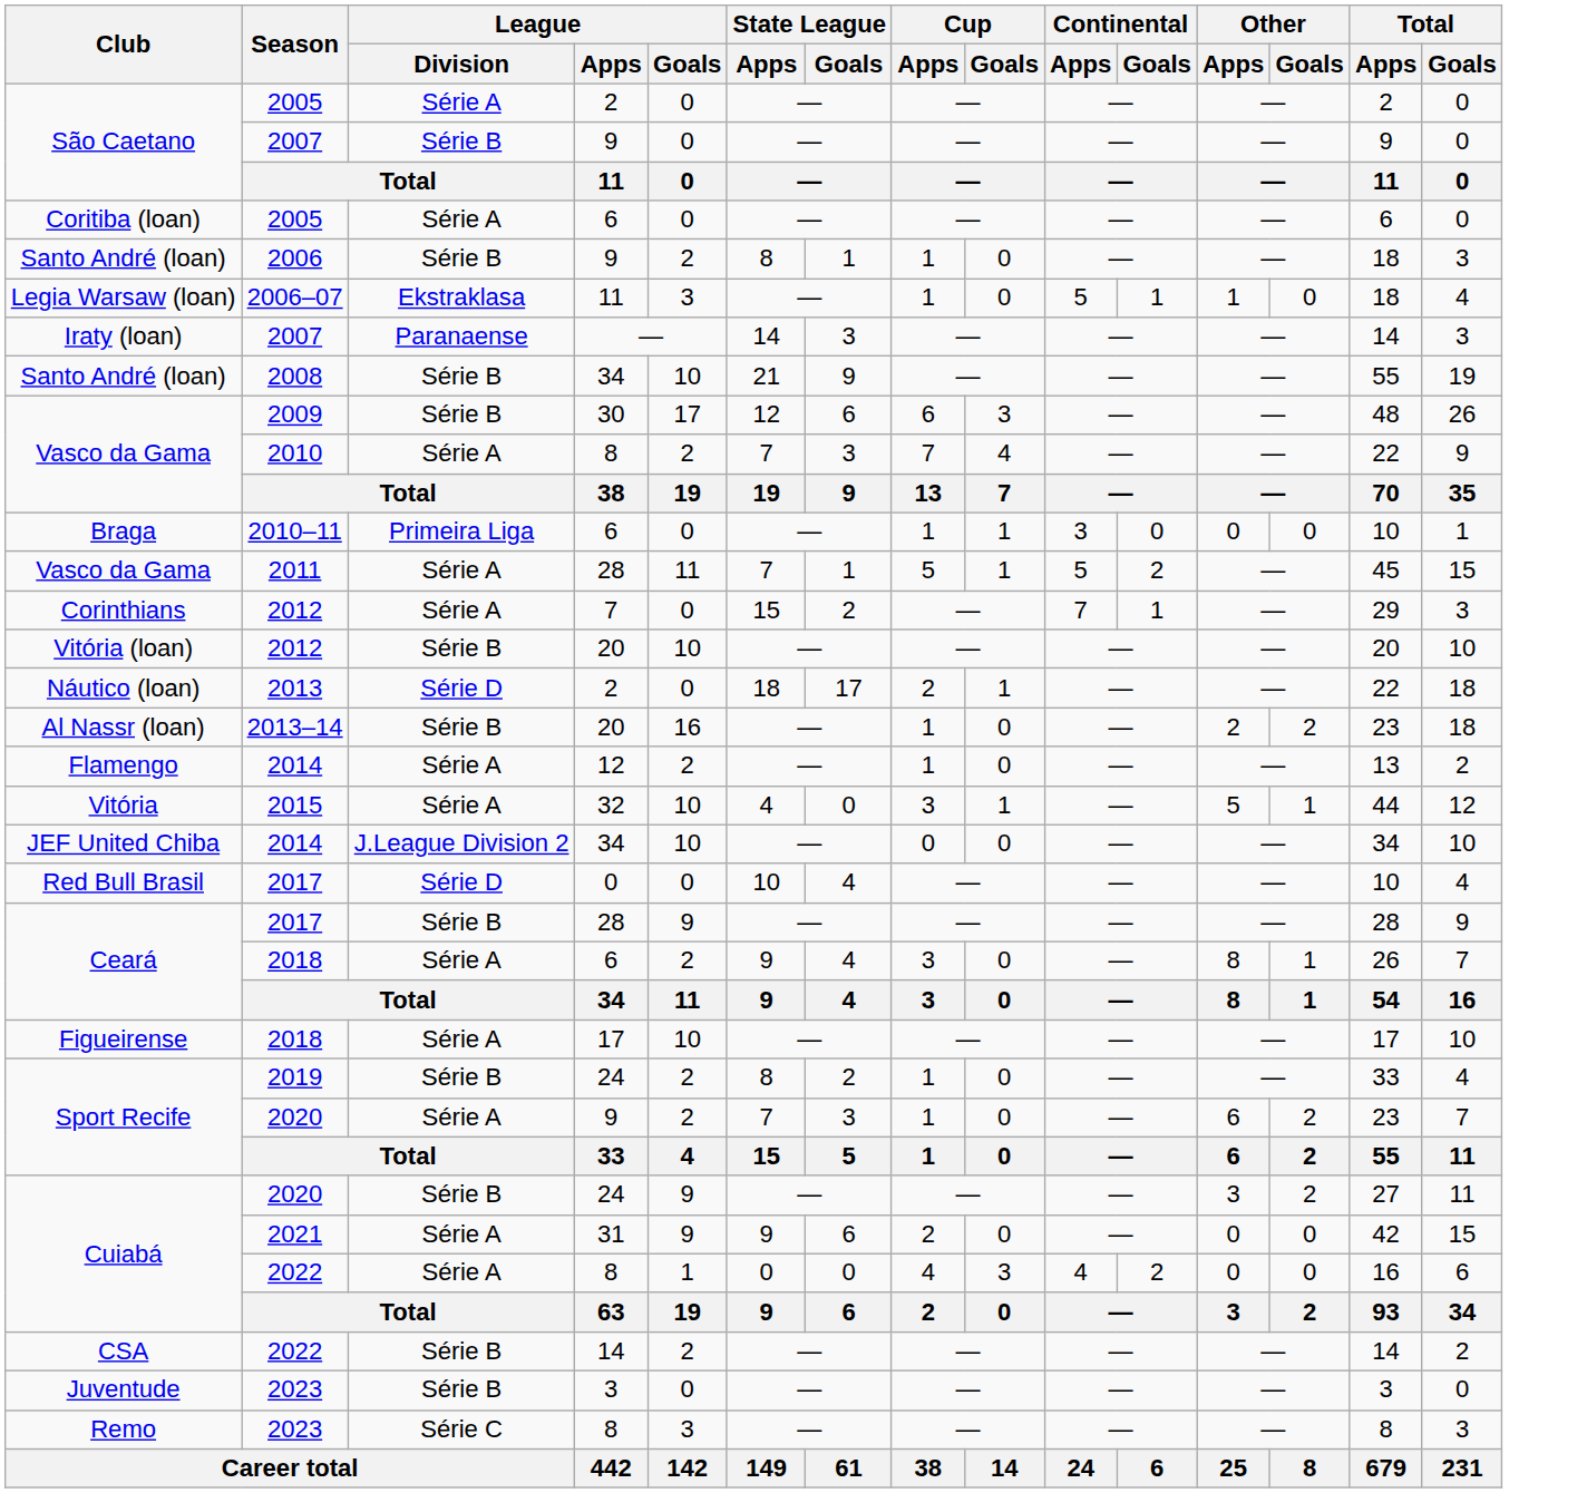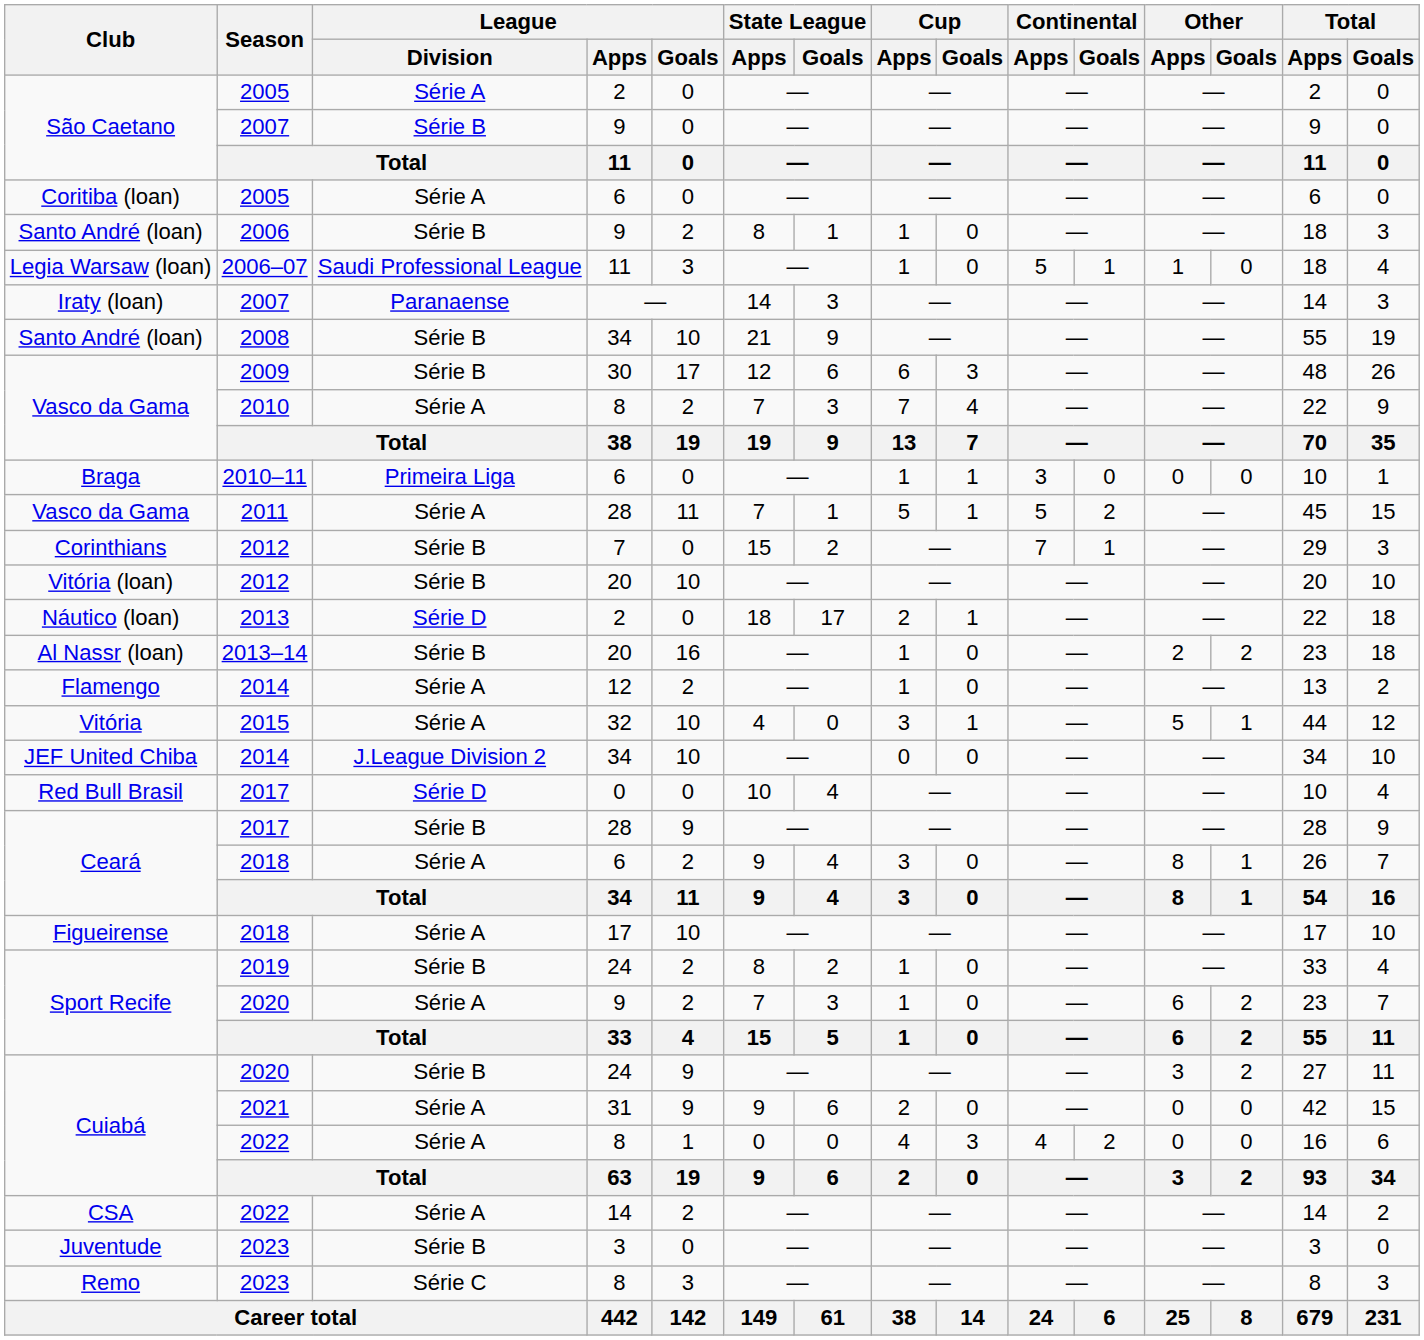 <table class="wikitable" style="text-align: center;">
 <tr>
 <th rowspan="2">Club</th>
 <th rowspan="2">Season</th>
 <th colspan="3">League</th>
 <th colspan="2">State League</th>
 <th colspan="2">Cup</th>
 <th colspan="2">Continental</th>
 <th colspan="2">Other</th>
 <th colspan="2">Total</th>
 </tr>
 <tr>
 <th>Division</th>
 <th>Apps</th>
 <th>Goals</th>
 <th>Apps</th>
 <th>Goals</th>
 <th>Apps</th>
 <th>Goals</th>
 <th>Apps</th>
 <th>Goals</th>
 <th>Apps</th>
 <th>Goals</th>
 <th>Apps</th>
 <th>Goals</th>
 </tr>
 <tr>
 <td rowspan="3"><a href='#'>São Caetano</a></td>
 <td><a href='#'>2005</a></td>
 <td><a href='#'>Série A</a></td>
 <td>2</td>
 <td>0</td>
 <td colspan="2">—</td>
 <td colspan="2">—</td>
 <td colspan="2">—</td>
 <td colspan="2">—</td>
 <td>2</td>
 <td>0</td>
 </tr>
 <tr>
 <td><a href='#'>2007</a></td>
 <td><a href='#'>Série B</a></td>
 <td>9</td>
 <td>0</td>
 <td colspan="2">—</td>
 <td colspan="2">—</td>
 <td colspan="2">—</td>
 <td colspan="2">—</td>
 <td>9</td>
 <td>0</td>
 </tr>
 <tr>
 <th colspan="2">Total</th>
 <th>11</th>
 <th>0</th>
 <th colspan="2">—</th>
 <th colspan="2">—</th>
 <th colspan="2">—</th>
 <th colspan="2">—</th>
 <th>11</th>
 <th>0</th>
 </tr>
 <tr>
 <td><a href='#'>Coritiba</a> (loan)</td>
 <td><a href='#'>2005</a></td>
 <td>Série A</td>
 <td>6</td>
 <td>0</td>
 <td colspan="2">—</td>
 <td colspan="2">—</td>
 <td colspan="2">—</td>
 <td colspan="2">—</td>
 <td>6</td>
 <td>0</td>
 </tr>
 <tr>
 <td><a href='#'>Santo André</a> (loan)</td>
 <td><a href='#'>2006</a></td>
 <td>Série B</td>
 <td>9</td>
 <td>2</td>
 <td>8</td>
 <td>1</td>
 <td>1</td>
 <td>0</td>
 <td colspan="2">—</td>
 <td colspan="2">—</td>
 <td>18</td>
 <td>3</td>
 </tr>
 <tr>
 <td><a href='#'>Legia Warsaw</a> (loan)</td>
 <td><a href='#'>2006–07</a></td>
-<td><a href='#'>Ekstraklasa</a></td>
+<td><a href='#'>Saudi Professional League</a></td>
 <td>11</td>
 <td>3</td>
 <td colspan="2">—</td>
 <td>1</td>
 <td>0</td>
 <td>5</td>
 <td>1</td>
 <td>1</td>
 <td>0</td>
 <td>18</td>
 <td>4</td>
 </tr>
 <tr>
 <td><a href='#'>Iraty</a> (loan)</td>
 <td><a href='#'>2007</a></td>
 <td><a href='#'>Paranaense</a></td>
 <td colspan="2">—</td>
 <td>14</td>
 <td>3</td>
 <td colspan="2">—</td>
 <td colspan="2">—</td>
 <td colspan="2">—</td>
 <td>14</td>
 <td>3</td>
 </tr>
 <tr>
 <td><a href='#'>Santo André</a> (loan)</td>
 <td><a href='#'>2008</a></td>
 <td>Série B</td>
 <td>34</td>
 <td>10</td>
 <td>21</td>
 <td>9</td>
 <td colspan="2">—</td>
 <td colspan="2">—</td>
 <td colspan="2">—</td>
 <td>55</td>
 <td>19</td>
 </tr>
 <tr>
 <td rowspan="3"><a href='#'>Vasco da Gama</a></td>
 <td><a href='#'>2009</a></td>
 <td>Série B</td>
 <td>30</td>
 <td>17</td>
 <td>12</td>
 <td>6</td>
 <td>6</td>
 <td>3</td>
 <td colspan="2">—</td>
 <td colspan="2">—</td>
 <td>48</td>
 <td>26</td>
 </tr>
 <tr>
 <td><a href='#'>2010</a></td>
 <td>Série A</td>
 <td>8</td>
 <td>2</td>
 <td>7</td>
 <td>3</td>
 <td>7</td>
 <td>4</td>
 <td colspan="2">—</td>
 <td colspan="2">—</td>
 <td>22</td>
 <td>9</td>
 </tr>
 <tr>
 <th colspan="2">Total</th>
 <th>38</th>
 <th>19</th>
 <th>19</th>
 <th>9</th>
 <th>13</th>
 <th>7</th>
 <th colspan="2">—</th>
 <th colspan="2">—</th>
 <th>70</th>
 <th>35</th>
 </tr>
 <tr>
 <td><a href='#'>Braga</a></td>
 <td><a href='#'>2010–11</a></td>
 <td><a href='#'>Primeira Liga</a></td>
 <td>6</td>
 <td>0</td>
 <td colspan="2">—</td>
 <td>1</td>
 <td>1</td>
 <td>3</td>
 <td>0</td>
 <td>0</td>
 <td>0</td>
 <td>10</td>
 <td>1</td>
 </tr>
 <tr>
 <td><a href='#'>Vasco da Gama</a></td>
 <td><a href='#'>2011</a></td>
 <td>Série A</td>
 <td>28</td>
 <td>11</td>
 <td>7</td>
 <td>1</td>
 <td>5</td>
 <td>1</td>
 <td>5</td>
 <td>2</td>
 <td colspan="2">—</td>
 <td>45</td>
 <td>15</td>
 </tr>
 <tr>
 <td><a href='#'>Corinthians</a></td>
 <td><a href='#'>2012</a></td>
-<td>Série A</td>
+<td>Série B</td>
 <td>7</td>
 <td>0</td>
 <td>15</td>
 <td>2</td>
 <td colspan="2">—</td>
 <td>7</td>
 <td>1</td>
 <td colspan="2">—</td>
 <td>29</td>
 <td>3</td>
 </tr>
 <tr>
 <td><a href='#'>Vitória</a> (loan)</td>
 <td><a href='#'>2012</a></td>
 <td>Série B</td>
 <td>20</td>
 <td>10</td>
 <td colspan="2">—</td>
 <td colspan="2">—</td>
 <td colspan="2">—</td>
 <td colspan="2">—</td>
 <td>20</td>
 <td>10</td>
 </tr>
 <tr>
 <td><a href='#'>Náutico</a> (loan)</td>
 <td><a href='#'>2013</a></td>
 <td><a href='#'>Série D</a></td>
 <td>2</td>
 <td>0</td>
 <td>18</td>
 <td>17</td>
 <td>2</td>
 <td>1</td>
 <td colspan="2">—</td>
 <td colspan="2">—</td>
 <td>22</td>
 <td>18</td>
 </tr>
 <tr>
 <td><a href='#'>Al Nassr</a> (loan)</td>
 <td><a href='#'>2013–14</a></td>
 <td>Série B</td>
 <td>20</td>
 <td>16</td>
 <td colspan="2">—</td>
 <td>1</td>
 <td>0</td>
 <td colspan="2">—</td>
 <td>2</td>
 <td>2</td>
 <td>23</td>
 <td>18</td>
 </tr>
 <tr>
 <td><a href='#'>Flamengo</a></td>
 <td><a href='#'>2014</a></td>
 <td>Série A</td>
 <td>12</td>
 <td>2</td>
 <td colspan="2">—</td>
 <td>1</td>
 <td>0</td>
 <td colspan="2">—</td>
 <td colspan="2">—</td>
 <td>13</td>
 <td>2</td>
 </tr>
 <tr>
 <td><a href='#'>Vitória</a></td>
 <td><a href='#'>2015</a></td>
 <td>Série A</td>
 <td>32</td>
 <td>10</td>
 <td>4</td>
 <td>0</td>
 <td>3</td>
 <td>1</td>
 <td colspan="2">—</td>
 <td>5</td>
 <td>1</td>
 <td>44</td>
 <td>12</td>
 </tr>
 <tr>
 <td><a href='#'>JEF United Chiba</a></td>
 <td><a href='#'>2014</a></td>
 <td><a href='#'>J.League Division 2</a></td>
 <td>34</td>
 <td>10</td>
 <td colspan="2">—</td>
 <td>0</td>
 <td>0</td>
 <td colspan="2">—</td>
 <td colspan="2">—</td>
 <td>34</td>
 <td>10</td>
 </tr>
 <tr>
 <td><a href='#'>Red Bull Brasil</a></td>
 <td><a href='#'>2017</a></td>
 <td><a href='#'>Série D</a></td>
 <td>0</td>
 <td>0</td>
 <td>10</td>
 <td>4</td>
 <td colspan="2">—</td>
 <td colspan="2">—</td>
 <td colspan="2">—</td>
 <td>10</td>
 <td>4</td>
 </tr>
 <tr>
 <td rowspan="3"><a href='#'>Ceará</a></td>
 <td><a href='#'>2017</a></td>
 <td>Série B</td>
 <td>28</td>
 <td>9</td>
 <td colspan="2">—</td>
 <td colspan="2">—</td>
 <td colspan="2">—</td>
 <td colspan="2">—</td>
 <td>28</td>
 <td>9</td>
 </tr>
 <tr>
 <td><a href='#'>2018</a></td>
 <td>Série A</td>
 <td>6</td>
 <td>2</td>
 <td>9</td>
 <td>4</td>
 <td>3</td>
 <td>0</td>
 <td colspan="2">—</td>
 <td>8</td>
 <td>1</td>
 <td>26</td>
 <td>7</td>
 </tr>
 <tr>
 <th colspan="2">Total</th>
 <th>34</th>
 <th>11</th>
 <th>9</th>
 <th>4</th>
 <th>3</th>
 <th>0</th>
 <th colspan="2">—</th>
 <th>8</th>
 <th>1</th>
 <th>54</th>
 <th>16</th>
 </tr>
 <tr>
 <td><a href='#'>Figueirense</a></td>
 <td><a href='#'>2018</a></td>
 <td>Série A</td>
 <td>17</td>
 <td>10</td>
 <td colspan="2">—</td>
 <td colspan="2">—</td>
 <td colspan="2">—</td>
 <td colspan="2">—</td>
 <td>17</td>
 <td>10</td>
 </tr>
 <tr>
 <td rowspan="3"><a href='#'>Sport Recife</a></td>
 <td><a href='#'>2019</a></td>
 <td>Série B</td>
 <td>24</td>
 <td>2</td>
 <td>8</td>
 <td>2</td>
 <td>1</td>
 <td>0</td>
 <td colspan="2">—</td>
 <td colspan="2">—</td>
 <td>33</td>
 <td>4</td>
 </tr>
 <tr>
 <td><a href='#'>2020</a></td>
 <td>Série A</td>
 <td>9</td>
 <td>2</td>
 <td>7</td>
 <td>3</td>
 <td>1</td>
 <td>0</td>
 <td colspan="2">—</td>
 <td>6</td>
 <td>2</td>
 <td>23</td>
 <td>7</td>
 </tr>
 <tr>
 <th colspan="2">Total</th>
 <th>33</th>
 <th>4</th>
 <th>15</th>
 <th>5</th>
 <th>1</th>
 <th>0</th>
 <th colspan="2">—</th>
 <th>6</th>
 <th>2</th>
 <th>55</th>
 <th>11</th>
 </tr>
 <tr>
 <td rowspan="4"><a href='#'>Cuiabá</a></td>
 <td><a href='#'>2020</a></td>
 <td>Série B</td>
 <td>24</td>
 <td>9</td>
 <td colspan="2">—</td>
 <td colspan="2">—</td>
 <td colspan="2">—</td>
 <td>3</td>
 <td>2</td>
 <td>27</td>
 <td>11</td>
 </tr>
 <tr>
 <td><a href='#'>2021</a></td>
 <td>Série A</td>
 <td>31</td>
 <td>9</td>
 <td>9</td>
 <td>6</td>
 <td>2</td>
 <td>0</td>
 <td colspan="2">—</td>
 <td>0</td>
 <td>0</td>
 <td>42</td>
 <td>15</td>
 </tr>
 <tr>
 <td><a href='#'>2022</a></td>
 <td>Série A</td>
 <td>8</td>
 <td>1</td>
 <td>0</td>
 <td>0</td>
 <td>4</td>
 <td>3</td>
 <td>4</td>
 <td>2</td>
 <td>0</td>
 <td>0</td>
 <td>16</td>
 <td>6</td>
 </tr>
 <tr>
 <th colspan="2">Total</th>
 <th>63</th>
 <th>19</th>
 <th>9</th>
 <th>6</th>
 <th>2</th>
 <th>0</th>
 <th colspan="2">—</th>
 <th>3</th>
 <th>2</th>
 <th>93</th>
 <th>34</th>
 </tr>
 <tr>
 <td><a href='#'>CSA</a></td>
 <td><a href='#'>2022</a></td>
-<td>Série B</td>
+<td>Série A</td>
 <td>14</td>
 <td>2</td>
 <td colspan="2">—</td>
 <td colspan="2">—</td>
 <td colspan="2">—</td>
 <td colspan="2">—</td>
 <td>14</td>
 <td>2</td>
 </tr>
 <tr>
 <td><a href='#'>Juventude</a></td>
 <td><a href='#'>2023</a></td>
 <td>Série B</td>
 <td>3</td>
 <td>0</td>
 <td colspan="2">—</td>
 <td colspan="2">—</td>
 <td colspan="2">—</td>
 <td colspan="2">—</td>
 <td>3</td>
 <td>0</td>
 </tr>
 <tr>
 <td><a href='#'>Remo</a></td>
 <td><a href='#'>2023</a></td>
 <td>Série C</td>
 <td>8</td>
 <td>3</td>
 <td colspan="2">—</td>
 <td colspan="2">—</td>
 <td colspan="2">—</td>
 <td colspan="2">—</td>
 <td>8</td>
 <td>3</td>
 </tr>
 <tr>
 <th colspan="3">Career total</th>
 <th>442</th>
 <th>142</th>
 <th>149</th>
 <th>61</th>
 <th>38</th>
 <th>14</th>
 <th>24</th>
 <th>6</th>
 <th>25</th>
 <th>8</th>
 <th>679</th>
 <th>231</th>
 </tr>
 </table>
